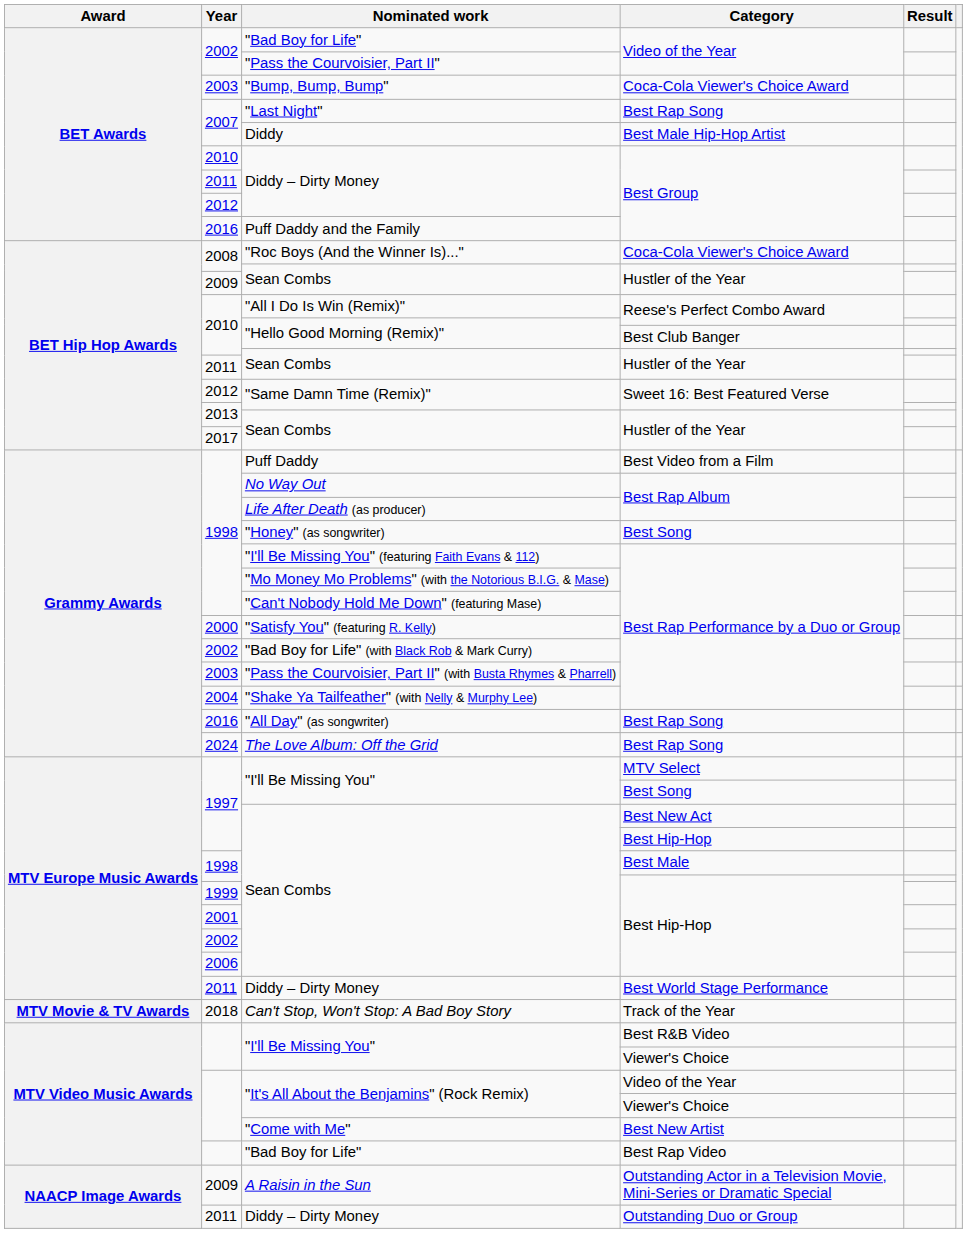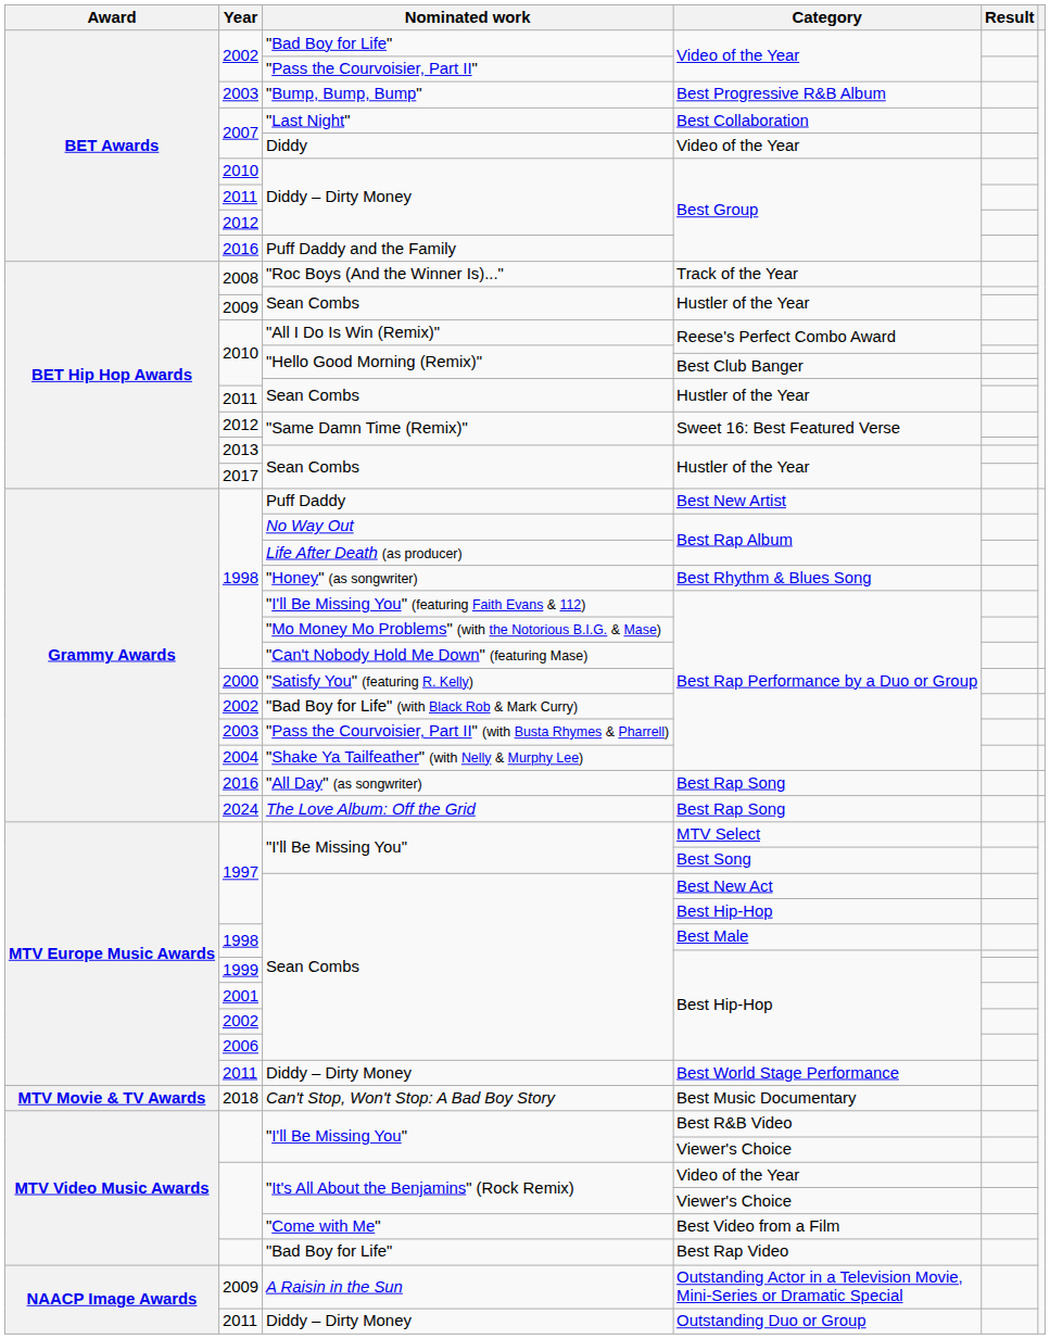 <table class="wikitable sortable plainrowheaders">
 <tr>
 <th scope="col">Award</th>
 <th scope="col">Year</th>
 <th scope="col">Nominated work</th>
 <th scope="col">Category</th>
 <th scope="col">Result</th>
 <th scope="col" class="unsortable"></th>
 </tr>
 <tr>
 <th scope="row" rowspan="9"><a href='#'>BET Awards</a></th>
 <td rowspan="2"><a href='#'>2002</a></td>
 <td>"<a href='#'>Bad Boy for Life</a>"<br></td>
 <td rowspan="2"><a href='#'>Video of the Year</a></td>
 <td></td>
 </tr>
 <tr>
 <td>"<a href='#'>Pass the Courvoisier, Part II</a>"<br></td>
 <td></td>
 </tr>
 <tr>
 <td><a href='#'>2003</a></td>
 <td>"<a href='#'>Bump, Bump, Bump</a>" </td>
-<td><a href='#'>Coca-Cola Viewer's Choice Award</a></td>
+<td><a href='#'>Best Progressive R&B Album</a></td>
 <td></td>
 </tr>
 <tr>
 <td rowspan="2"><a href='#'>2007</a></td>
 <td>"<a href='#'>Last Night</a>" </td>
-<td><a href='#'>Best Rap Song</a></td>
+<td><a href='#'>Best Collaboration</a></td>
 <td></td>
 </tr>
 <tr>
 <td>Diddy</td>
-<td><a href='#'>Best Male Hip-Hop Artist</a></td>
+<td>Video of the Year</td>
 <td></td>
 </tr>
 <tr>
 <td><a href='#'>2010</a></td>
 <td rowspan="3">Diddy – Dirty Money</td>
 <td rowspan="4"><a href='#'>Best Group</a></td>
 <td></td>
 </tr>
 <tr>
 <td><a href='#'>2011</a></td>
 <td></td>
 </tr>
 <tr>
 <td><a href='#'>2012</a></td>
 <td></td>
 </tr>
 <tr>
 <td><a href='#'>2016</a></td>
 <td>Puff Daddy and the Family</td>
 <td></td>
 </tr>
 <tr>
 <th scope="row" rowspan="12"><a href='#'>BET Hip Hop Awards</a></th>
 <td rowspan="2">2008</td>
 <td>"Roc Boys (And the Winner Is)..."</td>
-<td><a href='#'>Coca-Cola Viewer's Choice Award</a></td>
+<td>Track of the Year</td>
 <td></td>
 </tr>
 <tr>
 <td rowspan="2">Sean Combs</td>
 <td rowspan="2">Hustler of the Year</td>
 <td></td>
 </tr>
 <tr>
 <td>2009</td>
 <td></td>
 </tr>
 <tr>
 <td rowspan="4">2010</td>
 <td>"All I Do Is Win (Remix)"</td>
 <td rowspan="2">Reese's Perfect Combo Award</td>
 <td></td>
 </tr>
 <tr>
 <td rowspan="2">"Hello Good Morning (Remix)"</td>
 <td></td>
 </tr>
 <tr>
 <td>Best Club Banger</td>
 <td></td>
 </tr>
 <tr>
 <td rowspan="2">Sean Combs</td>
 <td rowspan="2">Hustler of the Year</td>
 <td></td>
 </tr>
 <tr>
 <td>2011</td>
 <td></td>
 </tr>
 <tr>
 <td>2012</td>
 <td rowspan="2">"Same Damn Time (Remix)"</td>
 <td rowspan="2">Sweet 16: Best Featured Verse</td>
 <td></td>
 </tr>
 <tr>
 <td rowspan="2">2013</td>
 <td></td>
 </tr>
 <tr>
 <td rowspan="2">Sean Combs</td>
 <td rowspan="2">Hustler of the Year</td>
 <td></td>
 </tr>
 <tr>
 <td>2017</td>
 <td></td>
 </tr>
 <tr>
 <th scope="row" rowspan="13"><a href='#'>Grammy Awards</a></th>
 <td style="text-align:center;" rowspan="7"><a href='#'>1998</a></td>
 <td>Puff Daddy</td>
-<td>Best Video from a Film</td>
+<td><a href='#'>Best New Artist</a></td>
 <td></td>
 <td rowspan="7"><br></td>
 </tr>
 <tr>
 <td><em><a href='#'>No Way Out</a></em></td>
 <td rowspan="2"><a href='#'>Best Rap Album</a></td>
 <td></td>
 </tr>
 <tr>
 <td><em><a href='#'>Life After Death</a></em> <small>(as producer)</small></td>
 <td></td>
 </tr>
 <tr>
 <td>"<a href='#'>Honey</a>" <small>(as songwriter)</small></td>
-<td><a href='#'>Best Song</a></td>
+<td><a href='#'>Best Rhythm & Blues Song</a></td>
 <td></td>
 </tr>
 <tr>
 <td>"<a href='#'>I'll Be Missing You</a>" <small>(featuring <a href='#'>Faith Evans</a> & <a href='#'>112</a>)</small></td>
 <td rowspan="7"><a href='#'>Best Rap Performance by a Duo or Group</a></td>
 <td></td>
 </tr>
 <tr>
 <td>"<a href='#'>Mo Money Mo Problems</a>" <small>(with <a href='#'>the Notorious B.I.G.</a> & <a href='#'>Mase</a>)</small></td>
 <td></td>
 </tr>
 <tr>
 <td>"<a href='#'>Can't Nobody Hold Me Down</a>" <small>(featuring Mase)</small></td>
 <td></td>
 </tr>
 <tr>
 <td style="text-align:center;"><a href='#'>2000</a></td>
 <td>"<a href='#'>Satisfy You</a>" <small>(featuring <a href='#'>R. Kelly</a>)</small></td>
 <td></td>
 <td></td>
 </tr>
 <tr>
 <td style="text-align:center;"><a href='#'>2002</a></td>
 <td>"Bad Boy for Life" <small>(with <a href='#'>Black Rob</a> & Mark Curry)</small></td>
 <td></td>
 <td></td>
 </tr>
 <tr>
 <td style="text-align:center;"><a href='#'>2003</a></td>
 <td>"<a href='#'>Pass the Courvoisier, Part II</a>" <small>(with <a href='#'>Busta Rhymes</a> & <a href='#'>Pharrell</a>)</small></td>
 <td></td>
 <td></td>
 </tr>
 <tr>
 <td style="text-align:center;"><a href='#'>2004</a></td>
 <td>"<a href='#'>Shake Ya Tailfeather</a>" <small>(with <a href='#'>Nelly</a> & <a href='#'>Murphy Lee</a>)</small></td>
 <td></td>
 <td></td>
 </tr>
 <tr>
 <td style="text-align:center;"><a href='#'>2016</a></td>
 <td>"<a href='#'>All Day</a>" <small>(as songwriter)</small></td>
 <td><a href='#'>Best Rap Song</a></td>
 <td></td>
 <td></td>
 </tr>
 <tr>
 <td style="text-align:center;"><a href='#'>2024</a></td>
 <td><em><a href='#'>The Love Album: Off the Grid</a></em></td>
 <td><a href='#'>Best Rap Song</a></td>
 <td></td>
 <td></td>
 </tr>
 <tr>
 <th scope="row" rowspan="11"><a href='#'>MTV Europe Music Awards</a></th>
 <td rowspan="4"><a href='#'>1997</a></td>
 <td rowspan="2">"I'll Be Missing You"</td>
 <td><a href='#'>MTV Select</a></td>
 <td></td>
 </tr>
 <tr>
 <td><a href='#'>Best Song</a></td>
 <td></td>
 </tr>
 <tr>
 <td rowspan="8">Sean Combs</td>
 <td><a href='#'>Best New Act</a></td>
 <td></td>
 </tr>
 <tr>
 <td><a href='#'>Best Hip-Hop</a></td>
 <td></td>
 </tr>
 <tr>
 <td rowspan="2"><a href='#'>1998</a></td>
 <td><a href='#'>Best Male</a></td>
 <td></td>
 </tr>
 <tr>
 <td rowspan="5">Best Hip-Hop</td>
 <td></td>
 </tr>
 <tr>
 <td><a href='#'>1999</a></td>
 <td></td>
 </tr>
 <tr>
 <td><a href='#'>2001</a></td>
 <td></td>
 </tr>
 <tr>
 <td><a href='#'>2002</a></td>
 <td></td>
 </tr>
 <tr>
 <td><a href='#'>2006</a></td>
 <td></td>
 </tr>
 <tr>
 <td><a href='#'>2011</a></td>
 <td>Diddy – Dirty Money</td>
 <td><a href='#'>Best World Stage Performance</a></td>
 <td></td>
 </tr>
 <tr>
 <th scope="row" rowspan="1"><a href='#'>MTV Movie & TV Awards</a></th>
 <td>2018</td>
 <td><em>Can't Stop, Won't Stop: A Bad Boy Story</em></td>
-<td>Track of the Year</td>
+<td>Best Music Documentary</td>
 <td></td>
 </tr>
 <tr>
 <th scope="row" rowspan="6"><a href='#'>MTV Video Music Awards</a></th>
 <td rowspan="2"></td>
 <td rowspan="2">"<a href='#'>I'll Be Missing You</a>"</td>
 <td>Best R&B Video</td>
 <td></td>
 </tr>
 <tr>
 <td>Viewer's Choice</td>
 <td></td>
 </tr>
 <tr>
 <td rowspan="3"></td>
 <td rowspan="2">"<a href='#'>It's All About the Benjamins</a>" (Rock Remix)</td>
 <td>Video of the Year</td>
 <td></td>
 </tr>
 <tr>
 <td>Viewer's Choice</td>
 <td></td>
 </tr>
 <tr>
 <td>"<a href='#'>Come with Me</a>" </td>
-<td><a href='#'>Best New Artist</a></td>
+<td>Best Video from a Film</td>
 <td></td>
 </tr>
 <tr>
 <td></td>
 <td>"Bad Boy for Life"</td>
 <td>Best Rap Video</td>
 <td></td>
 </tr>
 <tr>
 <th scope="row" rowspan="2"><a href='#'>NAACP Image Awards</a></th>
 <td>2009</td>
 <td><em><a href='#'>A Raisin in the Sun</a></em></td>
 <td><a href='#'>Outstanding Actor in a Television Movie,<br>Mini-Series or Dramatic Special</a></td>
 <td></td>
 </tr>
 <tr>
 <td>2011</td>
 <td>Diddy – Dirty Money</td>
 <td><a href='#'>Outstanding Duo or Group</a></td>
 <td></td>
 </tr>
 </table>
